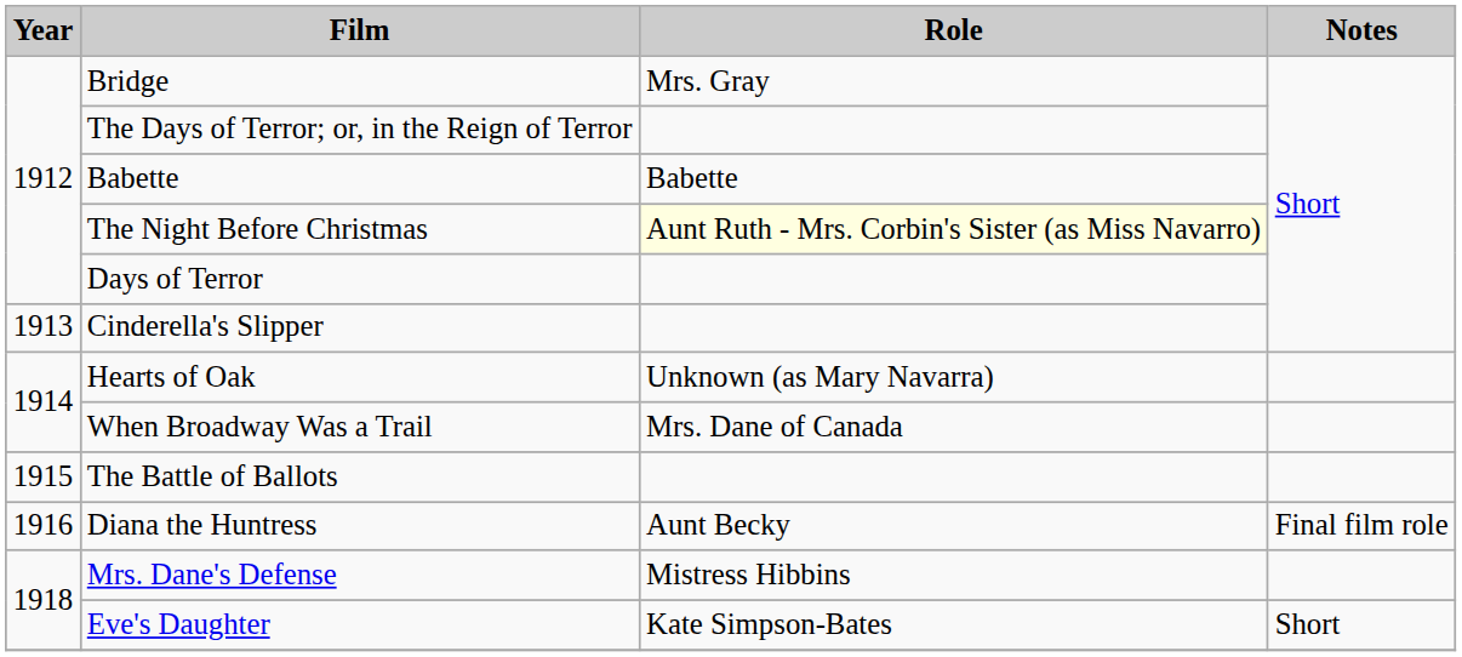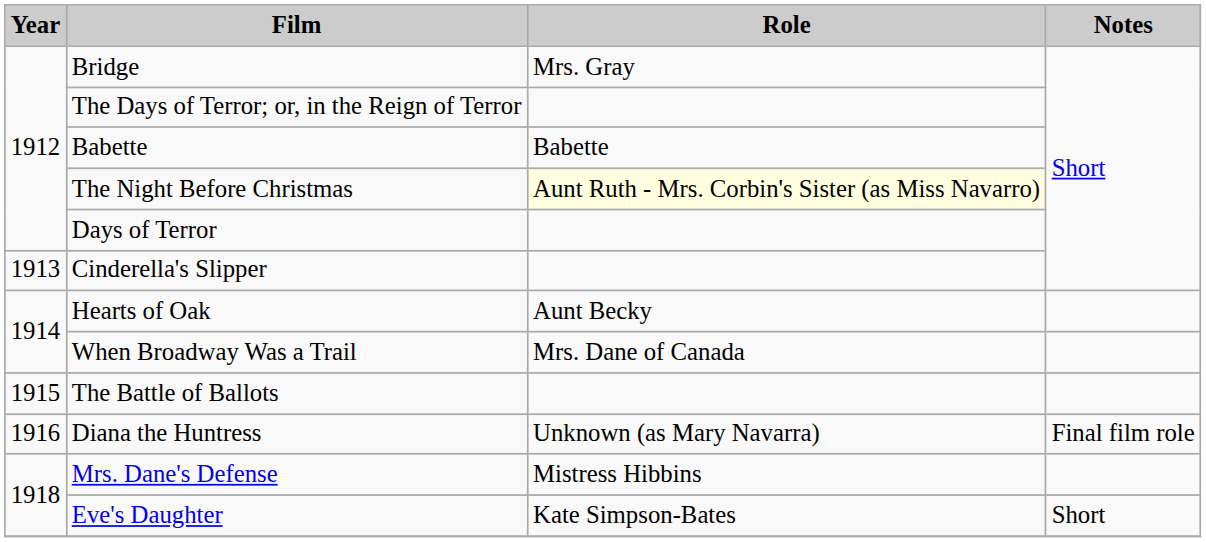 <table class="wikitable" style="font-size:90%;">
 <tr align="center">
 <th style="background: #CCCCCC;">Year</th>
 <th style="background: #CCCCCC;">Film</th>
 <th style="background: #CCCCCC;">Role</th>
 <th style="background: #CCCCCC;">Notes</th>
 </tr>
 <tr>
 <td rowspan="5">1912</td>
 <td>Bridge</td>
 <td>Mrs. Gray</td>
 <td rowspan="6"><a href='#'>Short</a></td>
 </tr>
 <tr>
 <td>The Days of Terror; or, in the Reign of Terror</td>
 <td></td>
 </tr>
 <tr>
 <td>Babette</td>
 <td>Babette</td>
 </tr>
 <tr>
 <td>The Night Before Christmas</td>
 <td style="background: lightyellow;">Aunt Ruth - Mrs. Corbin's Sister (as Miss Navarro)</td>
 </tr>
 <tr>
 <td>Days of Terror</td>
 <td></td>
 </tr>
 <tr>
 <td>1913</td>
 <td>Cinderella's Slipper</td>
 <td></td>
 </tr>
 <tr>
 <td rowspan="2">1914</td>
 <td>Hearts of Oak</td>
-<td>Unknown (as Mary Navarra)</td>
+<td>Aunt Becky</td>
 <td></td>
 </tr>
 <tr>
 <td>When Broadway Was a Trail</td>
 <td>Mrs. Dane of Canada</td>
 <td></td>
 </tr>
 <tr>
 <td>1915</td>
 <td>The Battle of Ballots</td>
 <td></td>
 <td></td>
 </tr>
 <tr>
 <td>1916</td>
 <td>Diana the Huntress</td>
-<td>Aunt Becky</td>
+<td>Unknown (as Mary Navarra)</td>
 <td>Final film role</td>
 </tr>
 <tr>
 <td rowspan="2">1918</td>
 <td><a href='#'>Mrs. Dane's Defense</a></td>
 <td>Mistress Hibbins</td>
 </tr>
 <tr>
 <td><a href='#'>Eve's Daughter</a></td>
 <td>Kate Simpson-Bates</td>
 <td>Short</td>
 </tr>
 <tr>
 </tr>
 </table>
